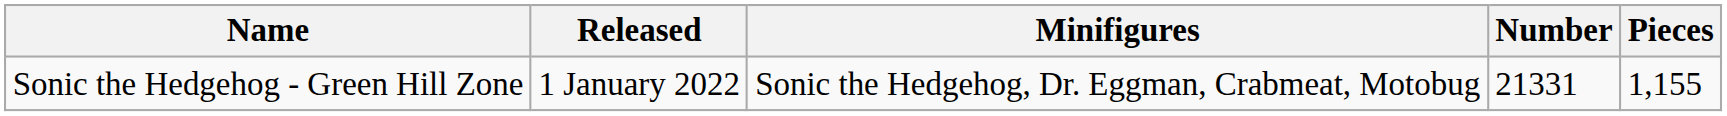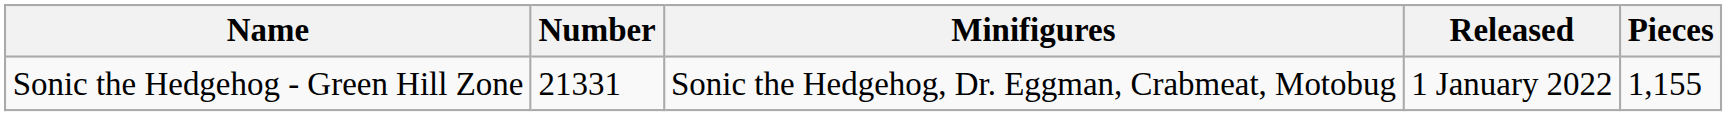 <table class="wikitable sortable plainrowheaders">
 <tr>
 <th>Name</th>
+<th>Number</th>
+<th>Minifigures</th>
 <th>Released</th>
-<th>Minifigures</th>
-<th>Number</th>
 <th>Pieces</th>
 </tr>
 <tr>
 <td>Sonic the Hedgehog - Green Hill Zone</td>
+<td>21331</td>
+<td>Sonic the Hedgehog, Dr. Eggman, Crabmeat, Motobug</td>
 <td>1 January 2022</td>
-<td>Sonic the Hedgehog, Dr. Eggman, Crabmeat, Motobug</td>
-<td>21331</td>
 <td>1,155</td>
 </tr>
 </table>
